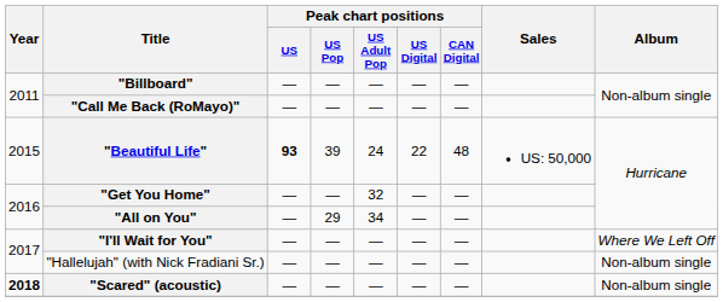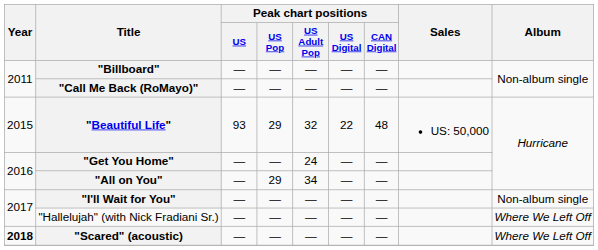 <table class="wikitable plainrowheaders" style="text-align:center;">
 <tr>
 <th scope="col" rowspan="2">Year</th>
 <th scope="col" rowspan="2">Title</th>
 <th scope="col" colspan="5">Peak chart positions</th>
 <th scope="col" rowspan="2">Sales</th>
 <th scope="col" rowspan="2">Album</th>
 </tr>
 <tr style="font-size:smaller;">
 <th scope="col" style="width:3.2em;font-size:100%;"><a href='#'>US</a><br></th>
 <th scope="col" style="width:3.2em;font-size:100%;"><a href='#'>US<br>Pop</a><br></th>
 <th scope="col" style="width:3.2em;font-size:100%;"><a href='#'>US<br> Adult Pop</a><br></th>
 <th scope="col" style="width:3.2em;font-size:100%;"><a href='#'>US<br>Digital</a><br></th>
 <th scope="col" style="width:3.0em;font-size:100%;"><a href='#'>CAN<br>Digital</a><br></th>
 </tr>
 <tr>
 <td rowspan="2">2011</td>
 <th scope="row">"Billboard"</th>
 <td>—</td>
 <td>—</td>
 <td>—</td>
 <td>—</td>
 <td>—</td>
 <td></td>
 <td rowspan="2">Non-album single</td>
 </tr>
 <tr>
 <th scope="row">"Call Me Back (RoMayo)"</th>
 <td>—</td>
 <td>—</td>
 <td>—</td>
 <td>—</td>
 <td>—</td>
 <td></td>
 </tr>
 <tr>
 <td>2015</td>
 <th scope="row">"<a href='#'>Beautiful Life</a>"</th>
-<td><strong>93</strong></td>
-<td>39</td>
-<td>24</td>
+<td>93</td>
+<td>29</td>
+<td>32</td>
 <td>22</td>
 <td>48</td>
 <td><br><ul><li>US: 50,000</li></ul></td>
 <td rowspan="3"><em>Hurricane</em></td>
 </tr>
 <tr>
 <td rowspan="2">2016</td>
 <th scope="row">"Get You Home"</th>
 <td>—</td>
 <td>—</td>
-<td>32</td>
+<td>24</td>
 <td>—</td>
 <td>—</td>
 <td></td>
 </tr>
 <tr>
 <th scope="row">"All on You"</th>
 <td>—</td>
 <td>29</td>
 <td>34</td>
 <td>—</td>
 <td>—</td>
 <td></td>
 </tr>
 <tr>
 <td rowspan="2">2017</td>
 <th scope="row">"I'll Wait for You"</th>
 <td>—</td>
 <td>—</td>
 <td>—</td>
 <td>—</td>
 <td>—</td>
 <td></td>
-<td><em>Where We Left Off</em></td>
+<td>Non-album single</td>
 </tr>
 <tr>
 <td>"Hallelujah" (with Nick Fradiani Sr.)</td>
 <td>—</td>
 <td>—</td>
 <td>—</td>
 <td>—</td>
 <td>—</td>
 <td></td>
-<td>Non-album single</td>
+<td><em>Where We Left Off</em></td>
 </tr>
 <tr>
 <td><strong>2018</strong></td>
 <th scope="row">"Scared" (acoustic)</th>
 <td>—</td>
 <td>—</td>
 <td>—</td>
 <td>—</td>
 <td>—</td>
 <td></td>
-<td>Non-album single</td>
+<td><em>Where We Left Off</em></td>
 </tr>
 <tr>
 </tr>
 </table>
